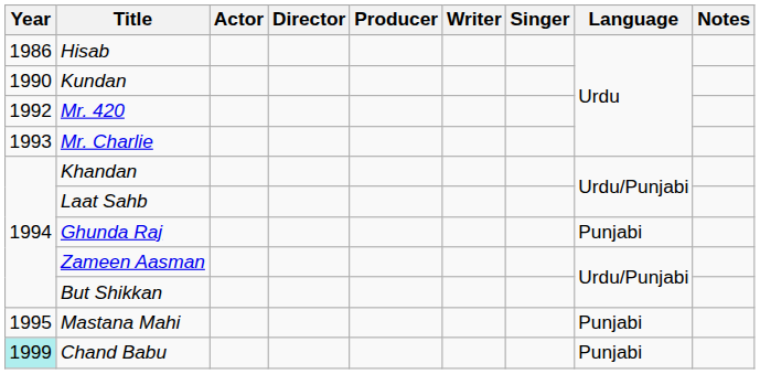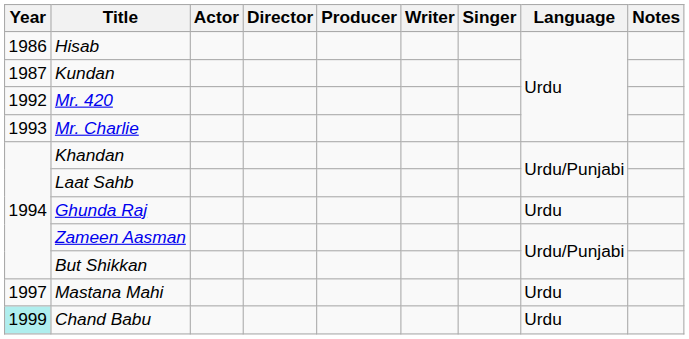 <table class="wikitable sortable">
 <tr>
 <th>Year</th>
 <th>Title</th>
 <th>Actor</th>
 <th>Director</th>
 <th>Producer</th>
 <th>Writer</th>
 <th>Singer</th>
 <th>Language</th>
 <th>Notes</th>
 </tr>
 <tr>
 <td>1986</td>
 <td><em>Hisab</em></td>
 <td></td>
 <td></td>
 <td></td>
 <td></td>
 <td></td>
 <td rowspan="4">Urdu</td>
 <td></td>
 </tr>
 <tr>
-<td>1990</td>
+<td>1987</td>
 <td><em>Kundan</em></td>
 <td></td>
 <td></td>
 <td></td>
 <td></td>
 <td></td>
 <td></td>
 </tr>
 <tr>
 <td>1992</td>
 <td><em><a href='#'>Mr. 420</a></em></td>
 <td></td>
 <td></td>
 <td></td>
 <td></td>
 <td></td>
 <td></td>
 </tr>
 <tr>
 <td>1993</td>
 <td><em><a href='#'>Mr. Charlie</a></em></td>
 <td></td>
 <td></td>
 <td></td>
 <td></td>
 <td></td>
 <td></td>
 </tr>
 <tr>
 <td rowspan="5">1994</td>
 <td><em>Khandan</em></td>
 <td></td>
 <td></td>
 <td></td>
 <td></td>
 <td></td>
 <td rowspan="2">Urdu/Punjabi</td>
 <td></td>
 </tr>
 <tr>
 <td><em>Laat Sahb</em></td>
 <td></td>
 <td></td>
 <td></td>
 <td></td>
 <td></td>
 <td></td>
 </tr>
 <tr>
 <td><em><a href='#'>Ghunda Raj</a></em></td>
 <td></td>
 <td></td>
 <td></td>
 <td></td>
 <td></td>
-<td>Punjabi</td>
+<td>Urdu</td>
 <td></td>
 </tr>
 <tr>
 <td><em><a href='#'>Zameen Aasman</a></em></td>
 <td></td>
 <td></td>
 <td></td>
 <td></td>
 <td></td>
 <td rowspan="2">Urdu/Punjabi</td>
 <td></td>
 </tr>
 <tr>
 <td><em>But Shikkan</em></td>
 <td></td>
 <td></td>
 <td></td>
 <td></td>
 <td></td>
 <td></td>
 </tr>
 <tr>
-<td>1995</td>
+<td>1997</td>
 <td><em>Mastana Mahi</em></td>
 <td></td>
 <td></td>
 <td></td>
 <td></td>
 <td></td>
-<td>Punjabi</td>
+<td>Urdu</td>
 <td></td>
 </tr>
 <tr>
 <td style="background: paleturquoise;">1999</td>
 <td><em>Chand Babu</em></td>
 <td></td>
 <td></td>
 <td></td>
 <td></td>
 <td></td>
-<td>Punjabi</td>
+<td>Urdu</td>
 <td></td>
 </tr>
 </table>
